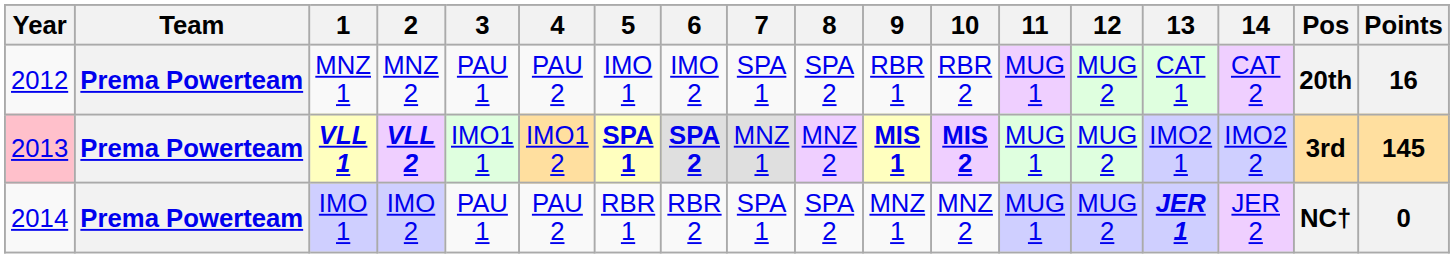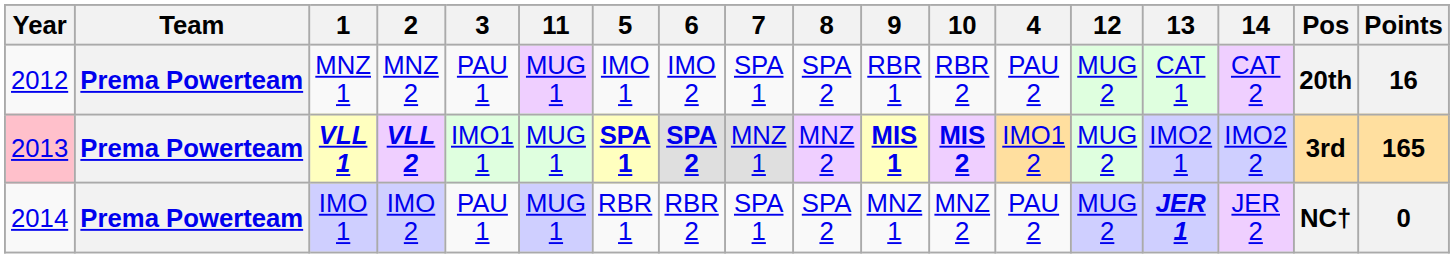 <table class="wikitable" style="text-align:center; font-size:85%">
 <tr>
 <th>Year</th>
 <th>Team</th>
 <th>1</th>
 <th>2</th>
 <th>3</th>
-<th>4</th>
+<th>11</th>
 <th>5</th>
 <th>6</th>
 <th>7</th>
 <th>8</th>
 <th>9</th>
 <th>10</th>
-<th>11</th>
+<th>4</th>
 <th>12</th>
 <th>13</th>
 <th>14</th>
 <th>Pos</th>
 <th>Points</th>
 </tr>
 <tr>
 <td><a href='#'>2012</a></td>
 <th nowrap><a href='#'>Prema Powerteam</a></th>
 <td><a href='#'>MNZ<br>1</a></td>
 <td><a href='#'>MNZ<br>2</a></td>
 <td><a href='#'>PAU<br>1</a></td>
-<td><a href='#'>PAU<br>2</a></td>
+<td style="background:#EFCFFF;"><a href='#'>MUG<br>1</a><br></td>
 <td><a href='#'>IMO<br>1</a></td>
 <td><a href='#'>IMO<br>2</a></td>
 <td><a href='#'>SPA<br>1</a></td>
 <td><a href='#'>SPA<br>2</a></td>
 <td><a href='#'>RBR<br>1</a></td>
 <td><a href='#'>RBR<br>2</a></td>
-<td style="background:#EFCFFF;"><a href='#'>MUG<br>1</a><br></td>
+<td><a href='#'>PAU<br>2</a></td>
 <td style="background:#DFFFDF;"><a href='#'>MUG<br>2</a><br></td>
 <td style="background:#DFFFDF;"><a href='#'>CAT<br>1</a><br></td>
 <td style="background:#EFCFFF;"><a href='#'>CAT<br>2</a><br></td>
 <th>20th</th>
 <th>16</th>
 </tr>
 <tr>
 <td style="background: pink;"><a href='#'>2013</a></td>
 <th nowrap><a href='#'>Prema Powerteam</a></th>
 <td style="background:#FFFFBF;"><strong><em><a href='#'>VLL<br>1</a></em></strong><br></td>
 <td style="background:#EFCFFF;"><strong><em><a href='#'>VLL<br>2</a></em></strong><br></td>
 <td style="background:#DFFFDF;"><a href='#'>IMO1<br>1</a><br></td>
-<td style="background:#FFDF9F;"><a href='#'>IMO1<br>2</a><br></td>
+<td style="background:#DFFFDF;"><a href='#'>MUG<br>1</a><br></td>
 <td style="background:#FFFFBF;"><strong><a href='#'>SPA<br>1</a></strong><br></td>
 <td style="background:#DFDFDF;"><strong><a href='#'>SPA<br>2</a></strong><br></td>
 <td style="background:#DFDFDF;"><a href='#'>MNZ<br>1</a><br></td>
 <td style="background:#EFCFFF;"><a href='#'>MNZ<br>2</a><br></td>
 <td style="background:#FFFFBF;"><strong><a href='#'>MIS<br>1</a></strong><br></td>
 <td style="background:#EFCFFF;"><strong><a href='#'>MIS<br>2</a></strong><br></td>
-<td style="background:#DFFFDF;"><a href='#'>MUG<br>1</a><br></td>
+<td style="background:#FFDF9F;"><a href='#'>IMO1<br>2</a><br></td>
 <td style="background:#DFFFDF;"><a href='#'>MUG<br>2</a><br></td>
 <td style="background:#CFCFFF;"><a href='#'>IMO2<br>1</a><br></td>
 <td style="background:#CFCFFF;"><a href='#'>IMO2<br>2</a><br></td>
 <th style="background:#FFDF9F;">3rd</th>
-<th style="background:#FFDF9F;">145</th>
+<th style="background:#FFDF9F;">165</th>
 </tr>
 <tr>
 <td><a href='#'>2014</a></td>
 <th><a href='#'>Prema Powerteam</a></th>
 <td style="background:#CFCFFF;"><a href='#'>IMO<br>1</a><br></td>
 <td style="background:#CFCFFF;"><a href='#'>IMO<br>2</a><br></td>
 <td><a href='#'>PAU<br>1</a></td>
-<td><a href='#'>PAU<br>2</a></td>
+<td style="background:#CFCFFF;"><a href='#'>MUG<br>1</a><br></td>
 <td><a href='#'>RBR<br>1</a></td>
 <td><a href='#'>RBR<br>2</a></td>
 <td><a href='#'>SPA<br>1</a></td>
 <td><a href='#'>SPA<br>2</a></td>
 <td><a href='#'>MNZ<br>1</a></td>
 <td><a href='#'>MNZ<br>2</a></td>
-<td style="background:#CFCFFF;"><a href='#'>MUG<br>1</a><br></td>
+<td><a href='#'>PAU<br>2</a></td>
 <td style="background:#CFCFFF;"><a href='#'>MUG<br>2</a><br></td>
 <td style="background:#CFCFFF;"><strong><em><a href='#'>JER<br>1</a></em></strong><br></td>
 <td style="background:#EFCFFF;"><a href='#'>JER<br>2</a><br></td>
 <th>NC†</th>
 <th>0</th>
 </tr>
 </table>
